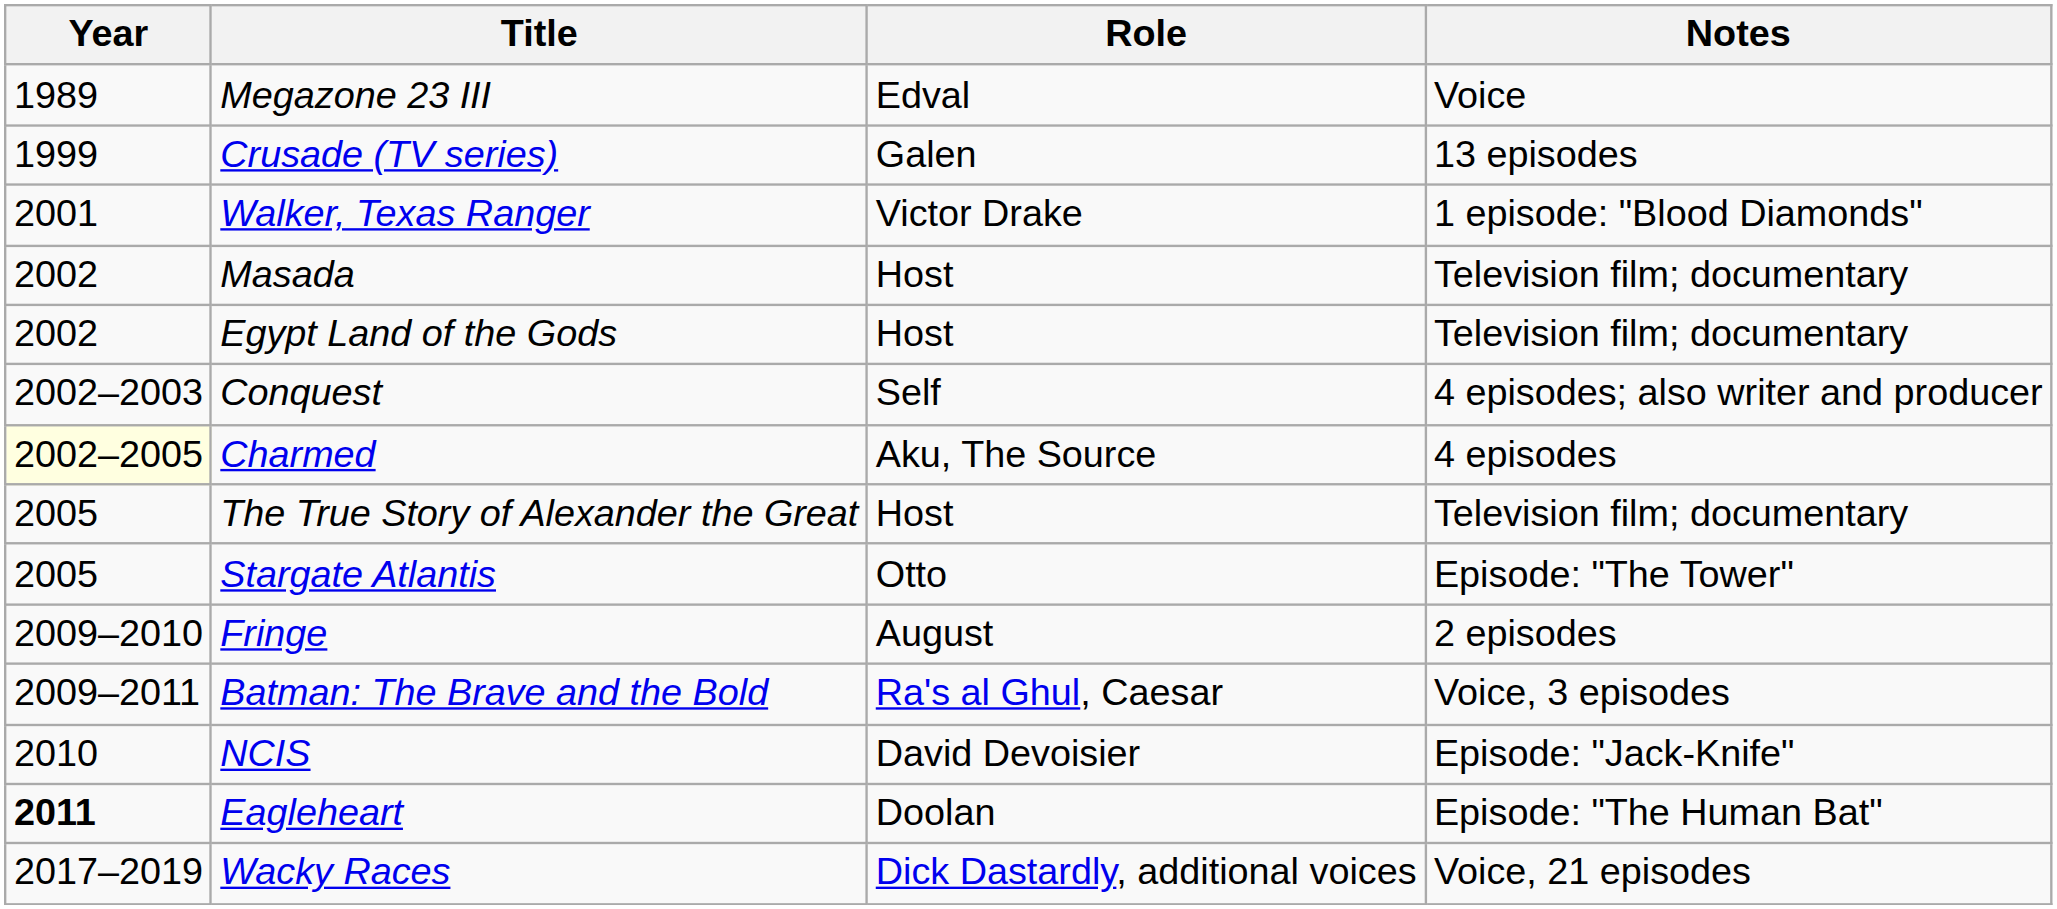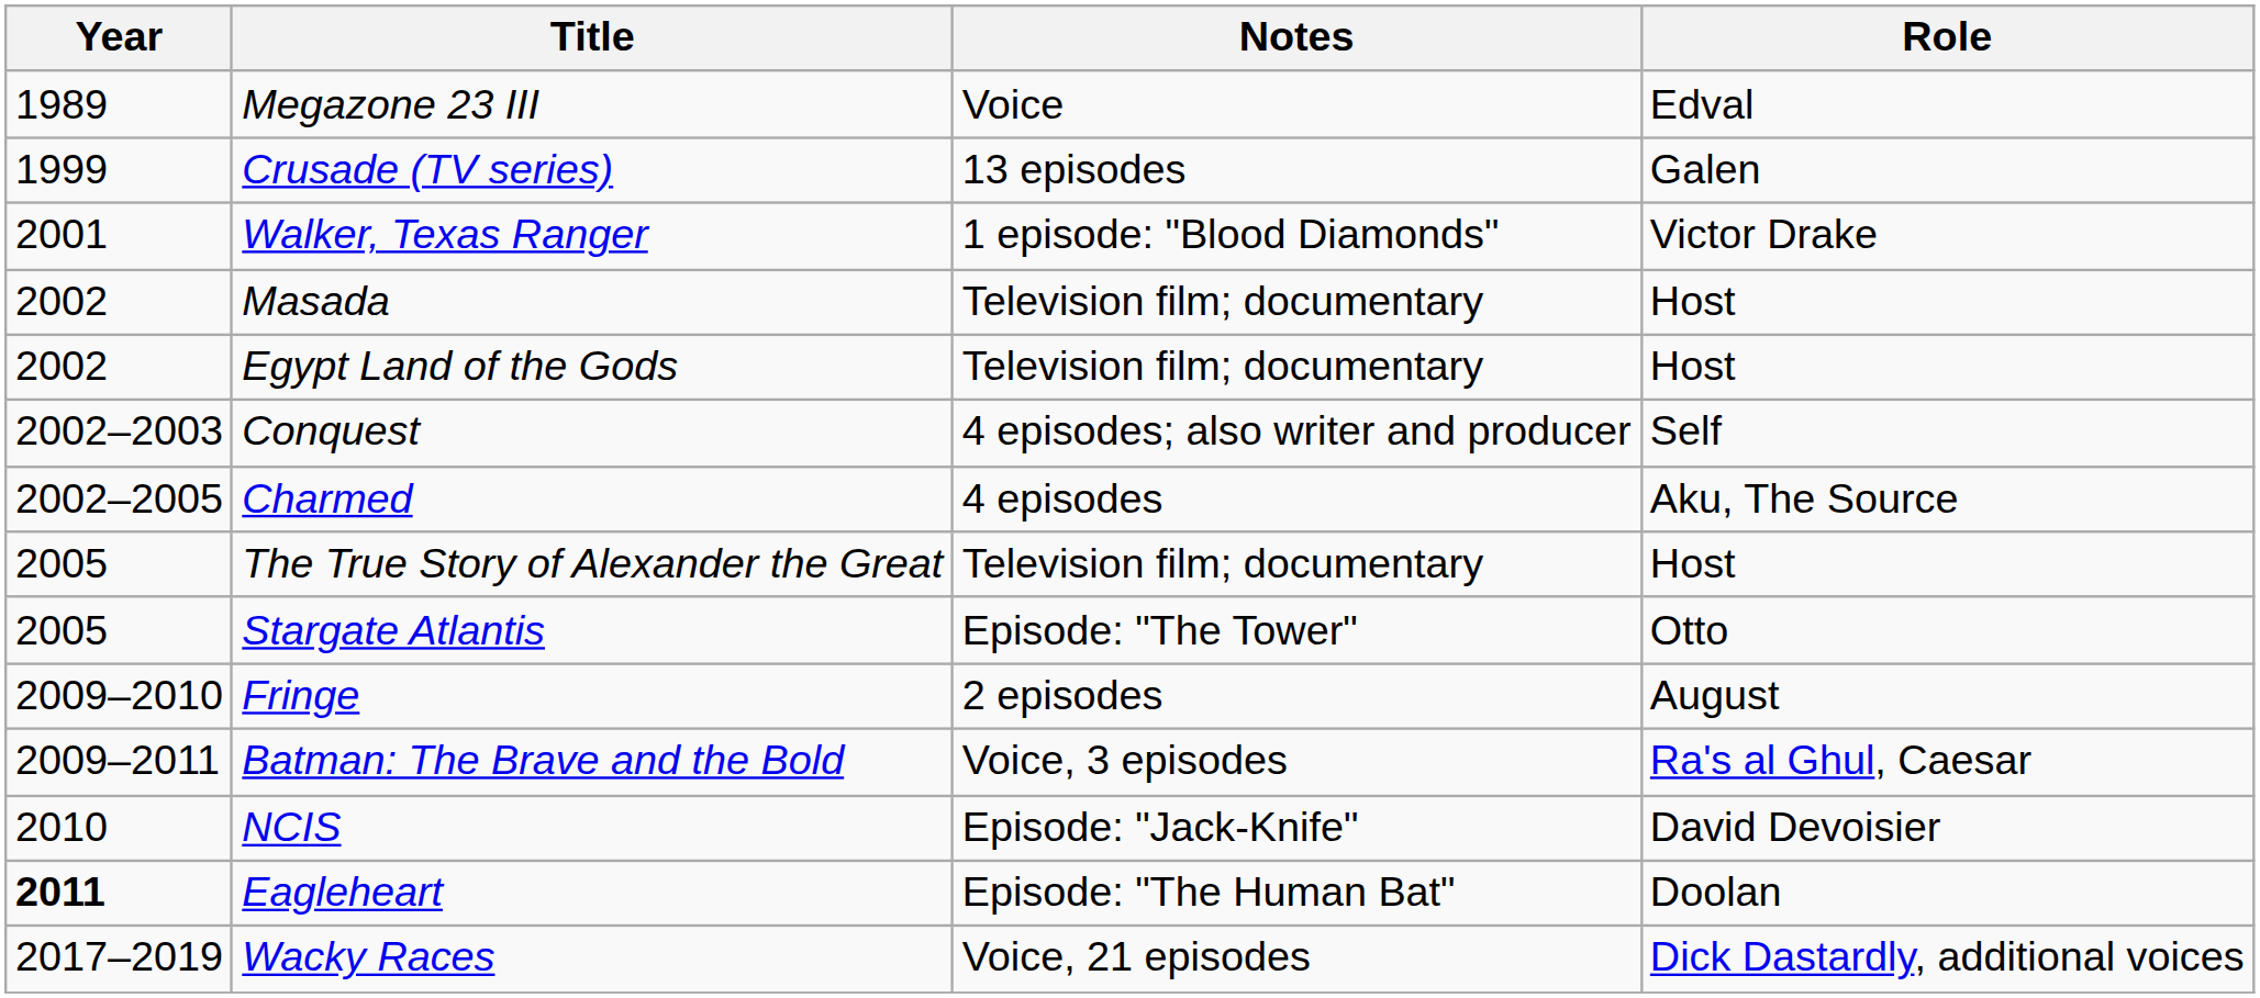 <table class="wikitable sortable">
 <tr>
 <th>Year</th>
 <th>Title</th>
+<th>Notes</th>
 <th>Role</th>
-<th>Notes</th>
 </tr>
 <tr>
 <td>1989</td>
 <td><em>Megazone 23 III</em></td>
+<td>Voice</td>
 <td>Edval</td>
-<td>Voice</td>
 </tr>
 <tr>
 <td>1999</td>
 <td><em><a href='#'>Crusade (TV series)</a></em></td>
+<td>13 episodes</td>
 <td>Galen</td>
-<td>13 episodes</td>
 </tr>
 <tr>
 <td>2001</td>
 <td><em><a href='#'>Walker, Texas Ranger</a></em></td>
+<td>1 episode: "Blood Diamonds"</td>
 <td>Victor Drake</td>
-<td>1 episode: "Blood Diamonds"</td>
 </tr>
 <tr>
 <td>2002</td>
 <td><em>Masada</em></td>
+<td>Television film; documentary</td>
 <td>Host</td>
-<td>Television film; documentary</td>
 </tr>
 <tr>
 <td>2002</td>
 <td><em>Egypt Land of the Gods</em></td>
+<td>Television film; documentary</td>
 <td>Host</td>
-<td>Television film; documentary</td>
 </tr>
 <tr>
 <td>2002–2003</td>
 <td><em>Conquest</em></td>
+<td>4 episodes; also writer and producer</td>
 <td>Self</td>
-<td>4 episodes; also writer and producer</td>
 </tr>
 <tr>
-<td style="background: lightyellow;">2002–2005</td>
+<td>2002–2005</td>
 <td><em><a href='#'>Charmed</a></em></td>
+<td>4 episodes</td>
 <td>Aku, The Source</td>
-<td>4 episodes</td>
 </tr>
 <tr>
 <td>2005</td>
 <td><em>The True Story of Alexander the Great</em></td>
+<td>Television film; documentary</td>
 <td>Host</td>
-<td>Television film; documentary</td>
 </tr>
 <tr>
 <td>2005</td>
 <td><em><a href='#'>Stargate Atlantis</a></em></td>
+<td>Episode: "The Tower"</td>
 <td>Otto</td>
-<td>Episode: "The Tower"</td>
 </tr>
 <tr>
 <td>2009–2010</td>
 <td><em><a href='#'>Fringe</a></em></td>
+<td>2 episodes</td>
 <td>August</td>
-<td>2 episodes</td>
 </tr>
 <tr>
 <td>2009–2011</td>
 <td><em><a href='#'>Batman: The Brave and the Bold</a></em></td>
+<td>Voice, 3 episodes</td>
 <td><a href='#'>Ra's al Ghul</a>, Caesar</td>
-<td>Voice, 3 episodes</td>
 </tr>
 <tr>
 <td>2010</td>
 <td><em><a href='#'>NCIS</a></em></td>
+<td>Episode: "Jack-Knife"</td>
 <td>David Devoisier</td>
-<td>Episode: "Jack-Knife"</td>
 </tr>
 <tr>
 <td><strong>2011</strong></td>
 <td><em><a href='#'>Eagleheart</a></em></td>
+<td>Episode: "The Human Bat"</td>
 <td>Doolan</td>
-<td>Episode: "The Human Bat"</td>
 </tr>
 <tr>
 <td>2017–2019</td>
 <td><em><a href='#'>Wacky Races</a></em></td>
+<td>Voice, 21 episodes</td>
 <td><a href='#'>Dick Dastardly</a>, additional voices</td>
-<td>Voice, 21 episodes</td>
 </tr>
 </table>
